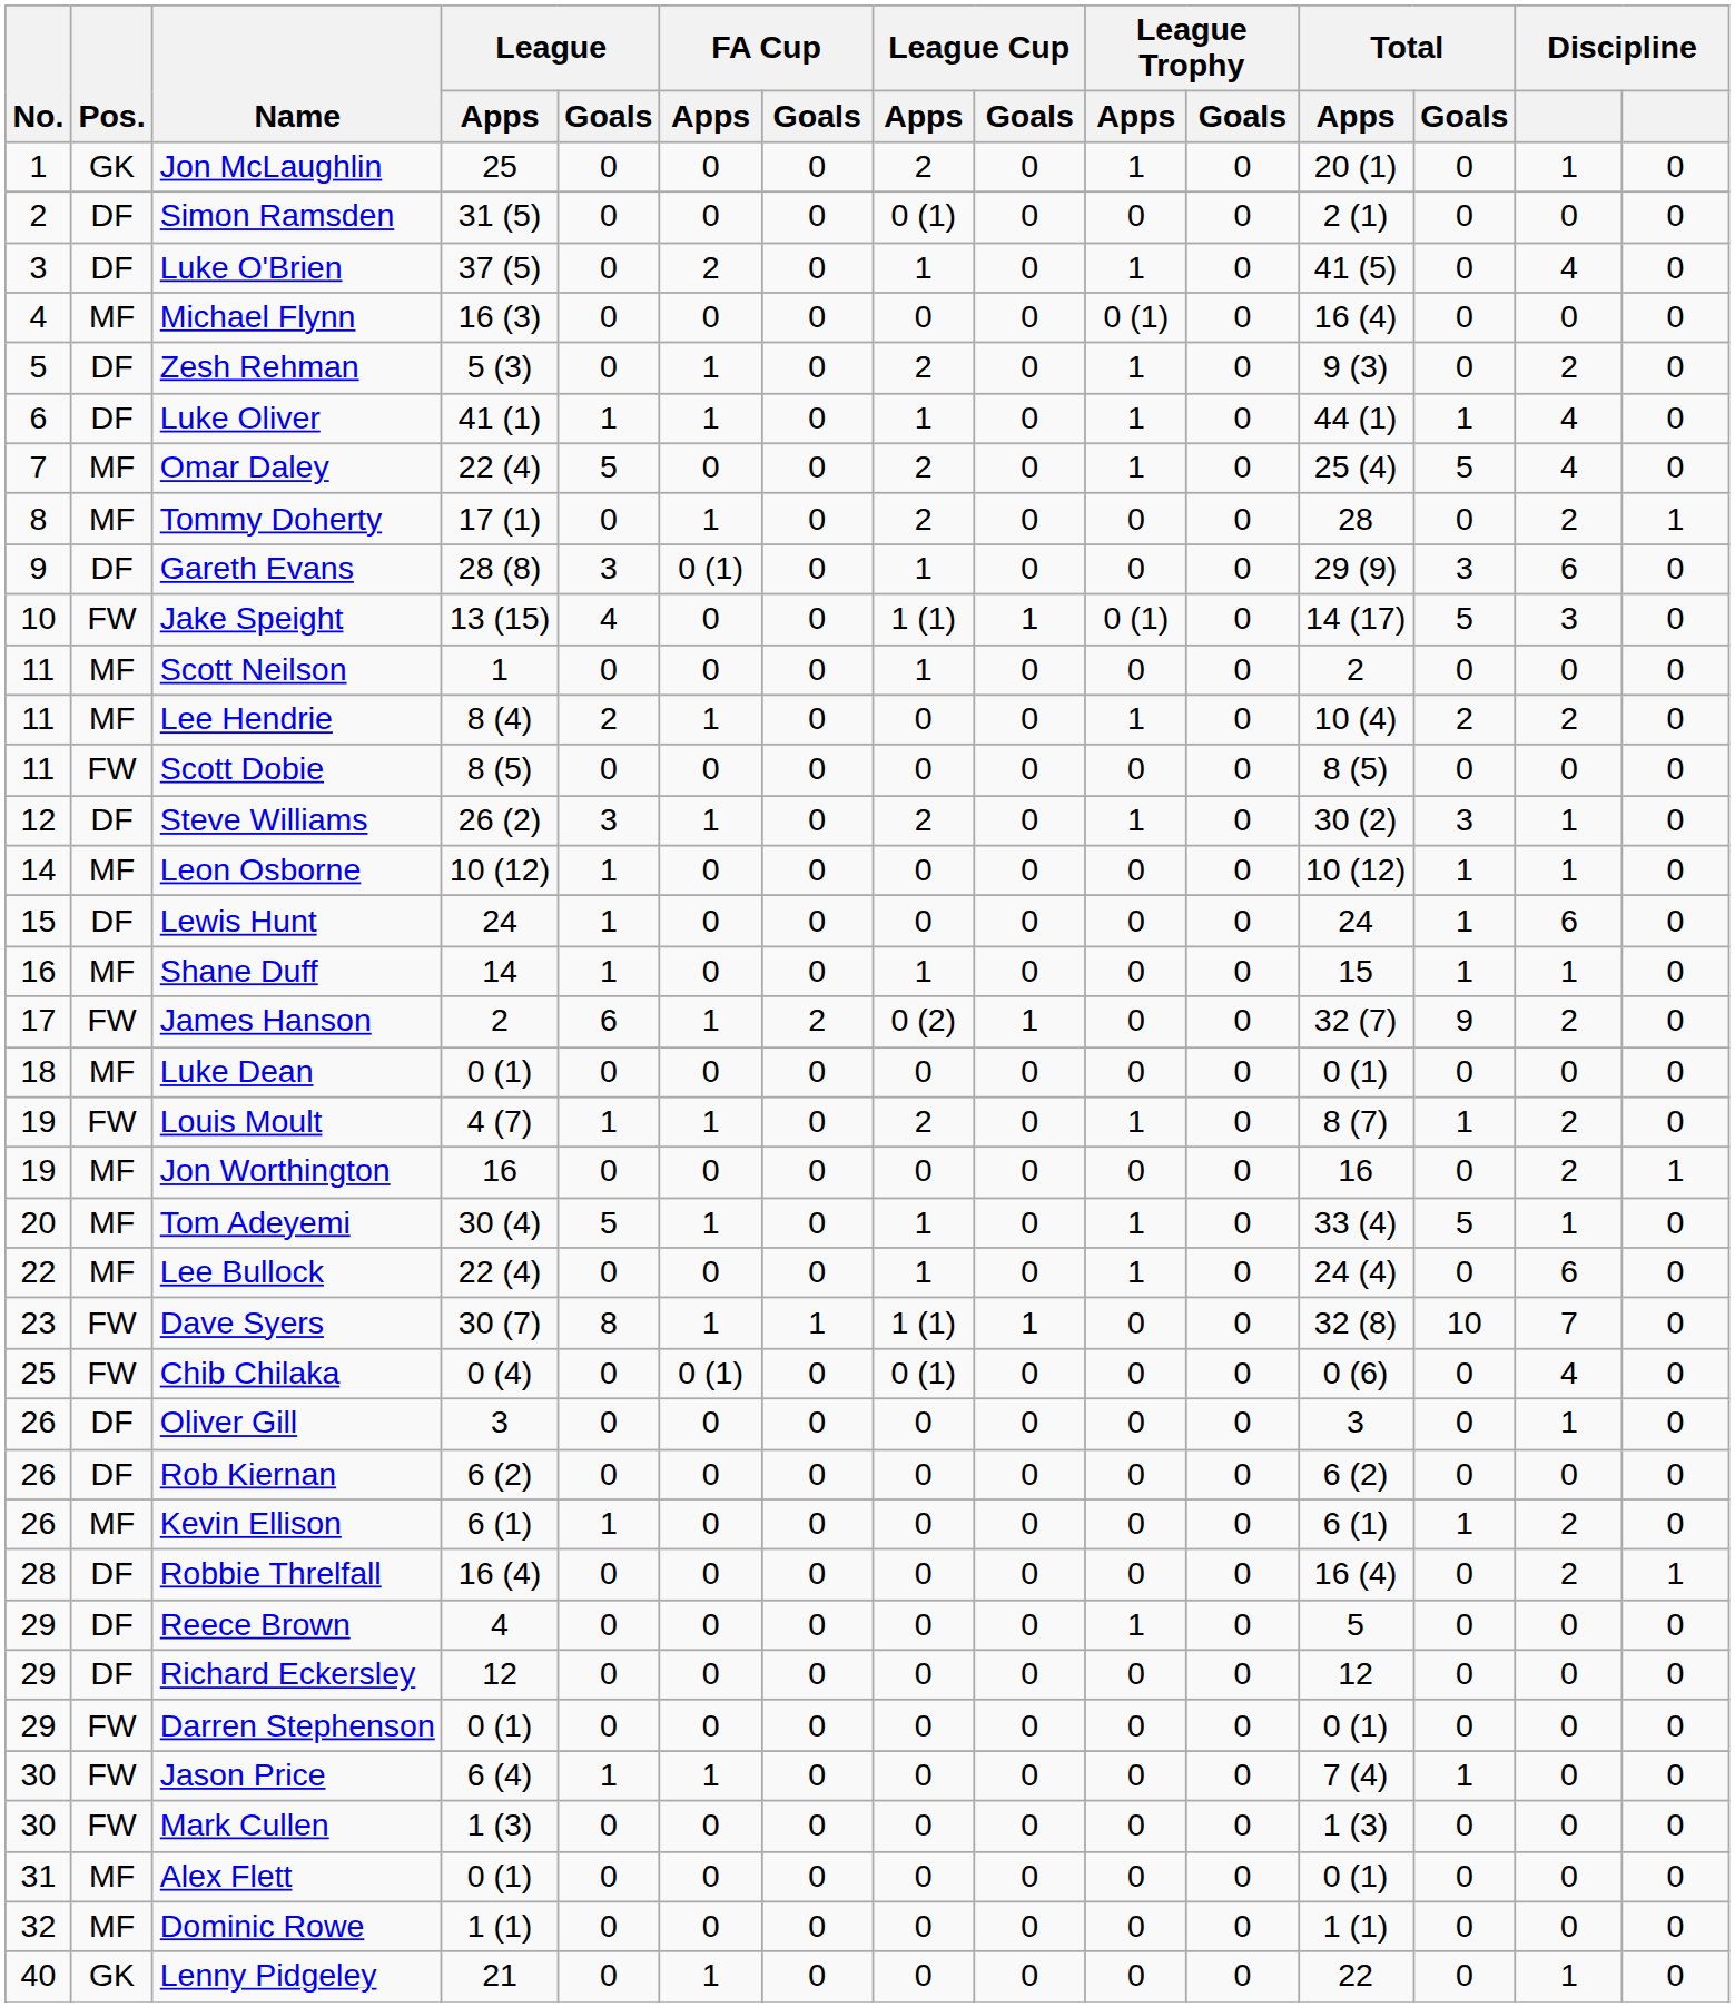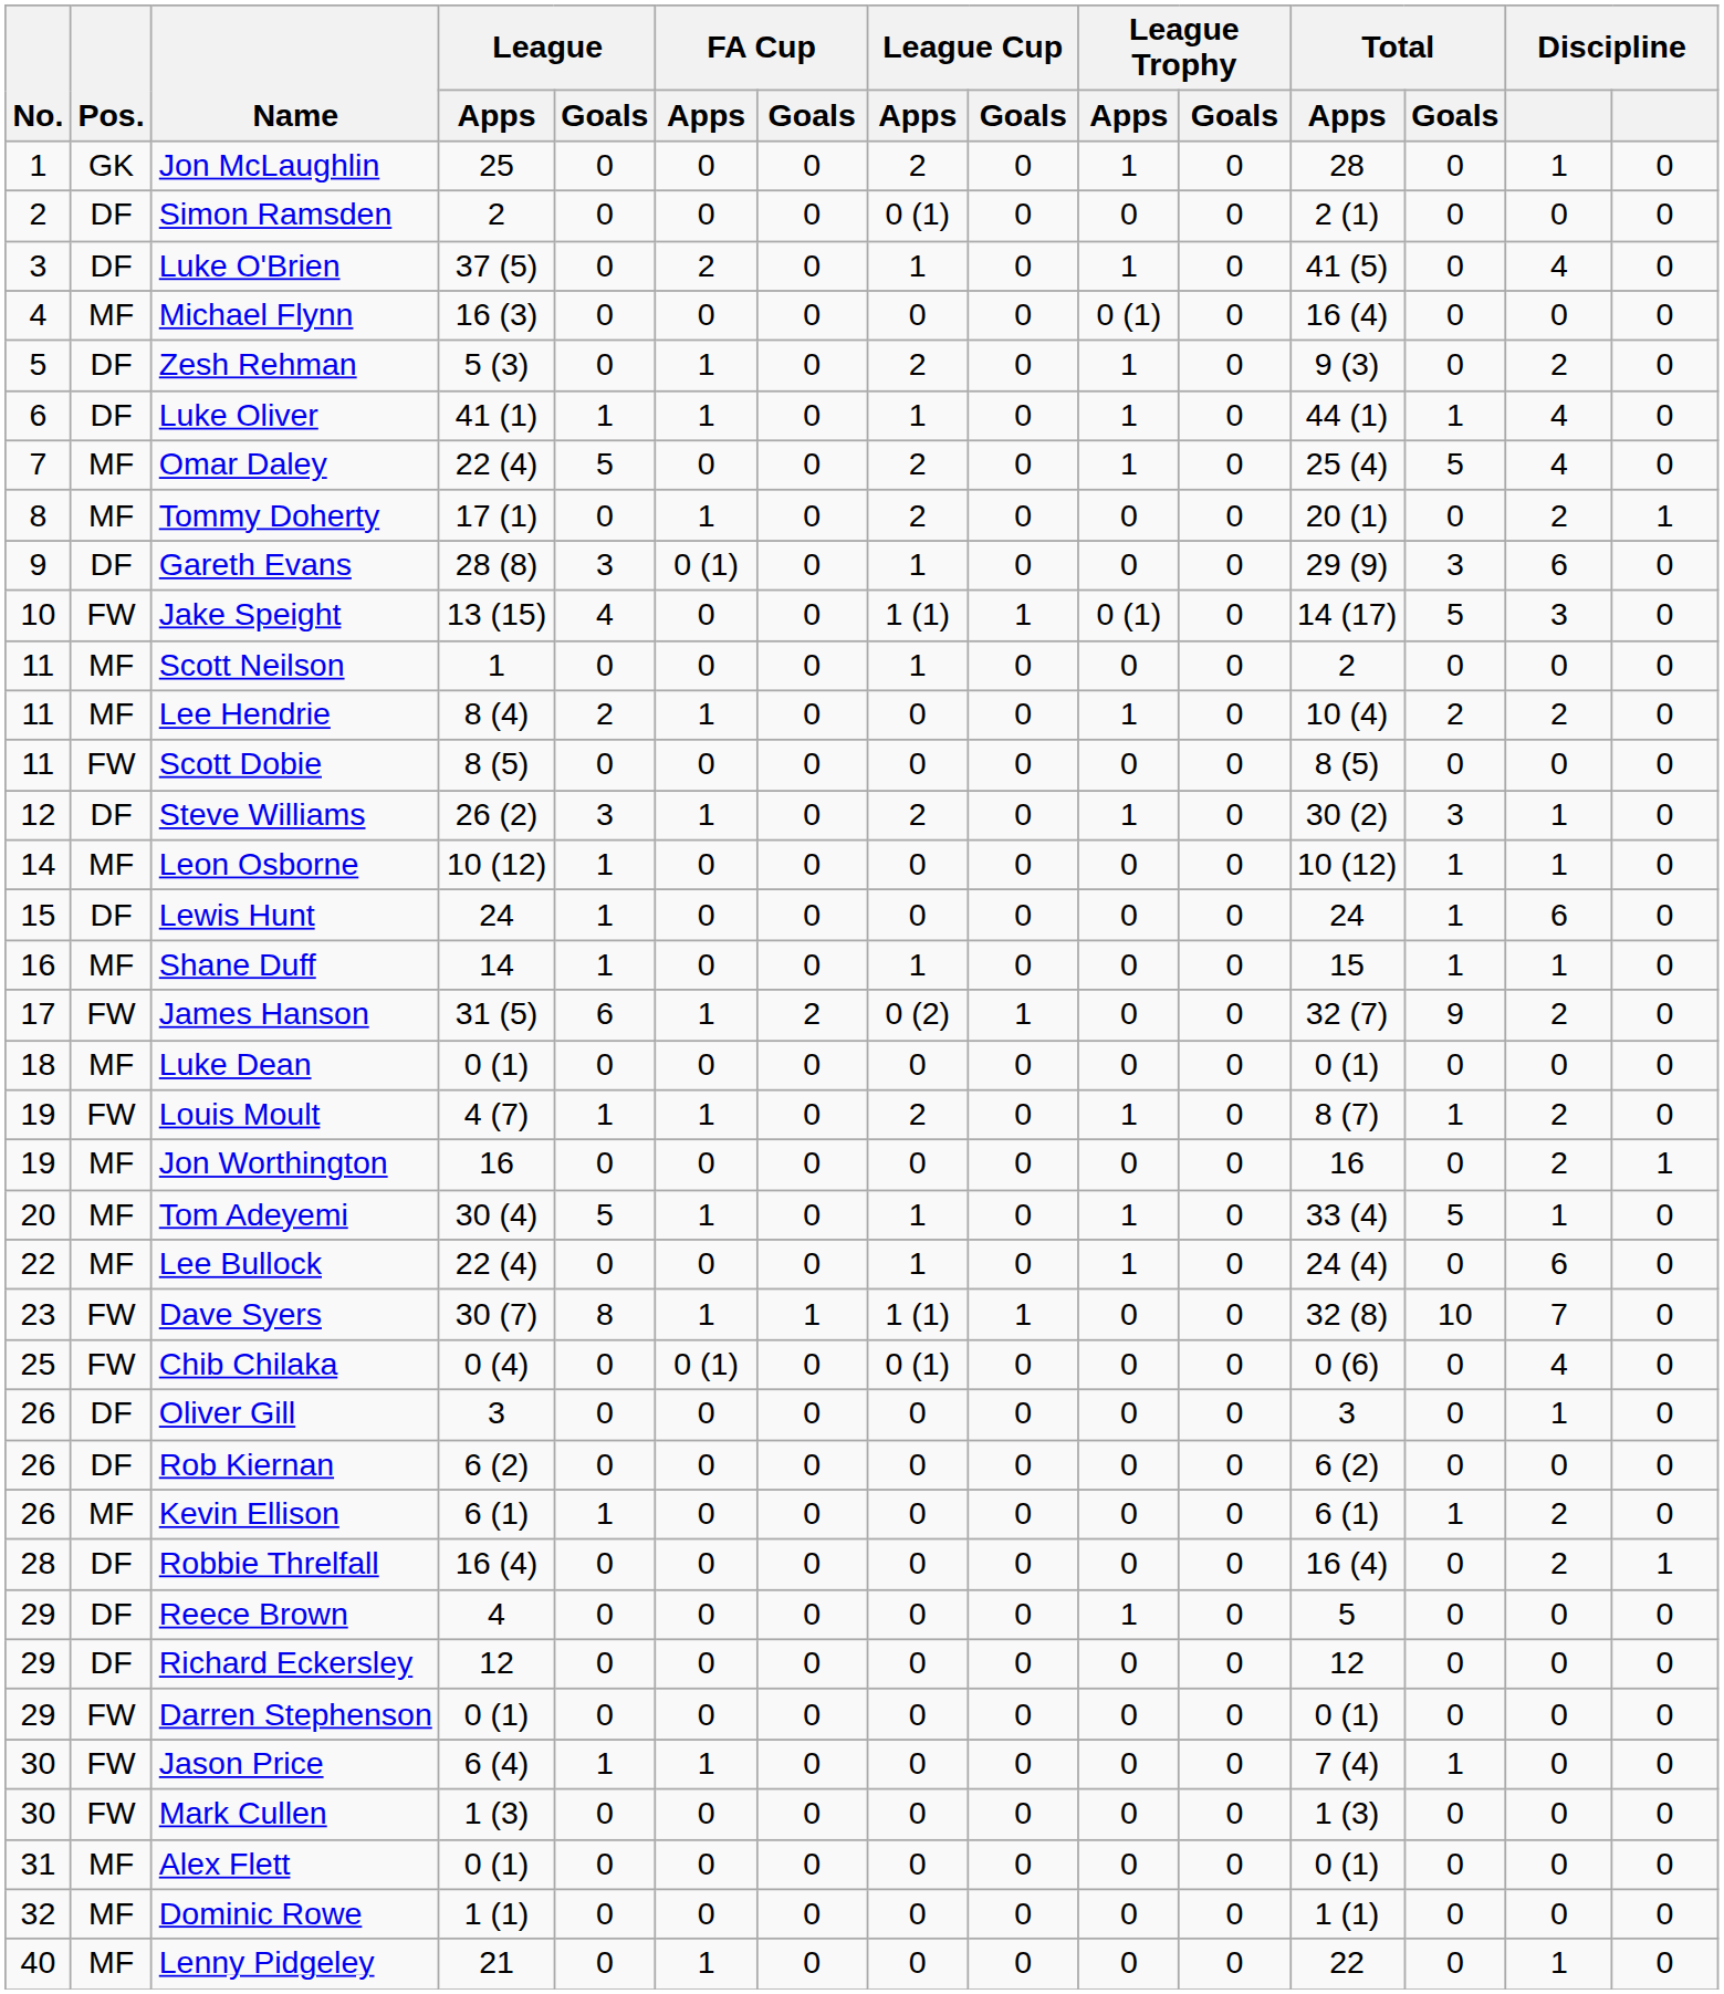 <table class="wikitable" style="text-align:center">
 <tr>
 <th rowspan="2" valign="bottom">No.</th>
 <th rowspan="2" valign="bottom">Pos.</th>
 <th rowspan="2" valign="bottom">Name</th>
 <th colspan="2" width="100">League</th>
 <th colspan="2" width="100">FA Cup</th>
 <th colspan="2" width="100">League Cup</th>
 <th colspan="2" width="100">League Trophy</th>
 <th colspan="2" width="100">Total</th>
 <th colspan="2" width="100">Discipline</th>
 </tr>
 <tr>
 <th>Apps</th>
 <th>Goals</th>
 <th>Apps</th>
 <th>Goals</th>
 <th>Apps</th>
 <th>Goals</th>
 <th>Apps</th>
 <th>Goals</th>
 <th>Apps</th>
 <th>Goals</th>
 <th></th>
 <th></th>
 </tr>
 <tr>
 <td>1</td>
 <td>GK</td>
 <td align="left"><a href='#'>Jon McLaughlin</a></td>
 <td>25</td>
 <td>0</td>
 <td>0</td>
 <td>0</td>
 <td>2</td>
 <td>0</td>
 <td>1</td>
 <td>0</td>
-<td>20 (1)</td>
+<td>28</td>
 <td>0</td>
 <td>1</td>
 <td>0</td>
 </tr>
 <tr>
 <td>2</td>
 <td>DF</td>
 <td align="left"><a href='#'>Simon Ramsden</a></td>
-<td>31 (5)</td>
+<td>2</td>
 <td>0</td>
 <td>0</td>
 <td>0</td>
 <td>0 (1)</td>
 <td>0</td>
 <td>0</td>
 <td>0</td>
 <td>2 (1)</td>
 <td>0</td>
 <td>0</td>
 <td>0</td>
 </tr>
 <tr>
 <td>3</td>
 <td>DF</td>
 <td align="left"><a href='#'>Luke O'Brien</a></td>
 <td>37 (5)</td>
 <td>0</td>
 <td>2</td>
 <td>0</td>
 <td>1</td>
 <td>0</td>
 <td>1</td>
 <td>0</td>
 <td>41 (5)</td>
 <td>0</td>
 <td>4</td>
 <td>0</td>
 </tr>
 <tr>
 <td>4</td>
 <td>MF</td>
 <td align="left"><a href='#'>Michael Flynn</a></td>
 <td>16 (3)</td>
 <td>0</td>
 <td>0</td>
 <td>0</td>
 <td>0</td>
 <td>0</td>
 <td>0 (1)</td>
 <td>0</td>
 <td>16 (4)</td>
 <td>0</td>
 <td>0</td>
 <td>0</td>
 </tr>
 <tr>
 <td>5</td>
 <td>DF</td>
 <td align="left"><a href='#'>Zesh Rehman</a></td>
 <td>5 (3)</td>
 <td>0</td>
 <td>1</td>
 <td>0</td>
 <td>2</td>
 <td>0</td>
 <td>1</td>
 <td>0</td>
 <td>9 (3)</td>
 <td>0</td>
 <td>2</td>
 <td>0</td>
 </tr>
 <tr>
 <td>6</td>
 <td>DF</td>
 <td align="left"><a href='#'>Luke Oliver</a></td>
 <td>41 (1)</td>
 <td>1</td>
 <td>1</td>
 <td>0</td>
 <td>1</td>
 <td>0</td>
 <td>1</td>
 <td>0</td>
 <td>44 (1)</td>
 <td>1</td>
 <td>4</td>
 <td>0</td>
 </tr>
 <tr>
 <td>7</td>
 <td>MF</td>
 <td align="left"><a href='#'>Omar Daley</a></td>
 <td>22 (4)</td>
 <td>5</td>
 <td>0</td>
 <td>0</td>
 <td>2</td>
 <td>0</td>
 <td>1</td>
 <td>0</td>
 <td>25 (4)</td>
 <td>5</td>
 <td>4</td>
 <td>0</td>
 </tr>
 <tr>
 <td>8</td>
 <td>MF</td>
 <td align="left"><a href='#'>Tommy Doherty</a></td>
 <td>17 (1)</td>
 <td>0</td>
 <td>1</td>
 <td>0</td>
 <td>2</td>
 <td>0</td>
 <td>0</td>
 <td>0</td>
-<td>28</td>
+<td>20 (1)</td>
 <td>0</td>
 <td>2</td>
 <td>1</td>
 </tr>
 <tr>
 <td>9</td>
 <td>DF</td>
 <td align="left"><a href='#'>Gareth Evans</a></td>
 <td>28 (8)</td>
 <td>3</td>
 <td>0 (1)</td>
 <td>0</td>
 <td>1</td>
 <td>0</td>
 <td>0</td>
 <td>0</td>
 <td>29 (9)</td>
 <td>3</td>
 <td>6</td>
 <td>0</td>
 </tr>
 <tr>
 <td>10</td>
 <td>FW</td>
 <td align="left"><a href='#'>Jake Speight</a></td>
 <td>13 (15)</td>
 <td>4</td>
 <td>0</td>
 <td>0</td>
 <td>1 (1)</td>
 <td>1</td>
 <td>0 (1)</td>
 <td>0</td>
 <td>14 (17)</td>
 <td>5</td>
 <td>3</td>
 <td>0</td>
 </tr>
 <tr>
 <td>11</td>
 <td>MF</td>
 <td align="left"><a href='#'>Scott Neilson</a></td>
 <td>1</td>
 <td>0</td>
 <td>0</td>
 <td>0</td>
 <td>1</td>
 <td>0</td>
 <td>0</td>
 <td>0</td>
 <td>2</td>
 <td>0</td>
 <td>0</td>
 <td>0</td>
 </tr>
 <tr>
 <td>11</td>
 <td>MF</td>
 <td align="left"><a href='#'>Lee Hendrie</a></td>
 <td>8 (4)</td>
 <td>2</td>
 <td>1</td>
 <td>0</td>
 <td>0</td>
 <td>0</td>
 <td>1</td>
 <td>0</td>
 <td>10 (4)</td>
 <td>2</td>
 <td>2</td>
 <td>0</td>
 </tr>
 <tr>
 <td>11</td>
 <td>FW</td>
 <td align="left"><a href='#'>Scott Dobie</a></td>
 <td>8 (5)</td>
 <td>0</td>
 <td>0</td>
 <td>0</td>
 <td>0</td>
 <td>0</td>
 <td>0</td>
 <td>0</td>
 <td>8 (5)</td>
 <td>0</td>
 <td>0</td>
 <td>0</td>
 </tr>
 <tr>
 <td>12</td>
 <td>DF</td>
 <td align="left"><a href='#'>Steve Williams</a></td>
 <td>26 (2)</td>
 <td>3</td>
 <td>1</td>
 <td>0</td>
 <td>2</td>
 <td>0</td>
 <td>1</td>
 <td>0</td>
 <td>30 (2)</td>
 <td>3</td>
 <td>1</td>
 <td>0</td>
 </tr>
 <tr>
 <td>14</td>
 <td>MF</td>
 <td align="left"><a href='#'>Leon Osborne</a></td>
 <td>10 (12)</td>
 <td>1</td>
 <td>0</td>
 <td>0</td>
 <td>0</td>
 <td>0</td>
 <td>0</td>
 <td>0</td>
 <td>10 (12)</td>
 <td>1</td>
 <td>1</td>
 <td>0</td>
 </tr>
 <tr>
 <td>15</td>
 <td>DF</td>
 <td align="left"><a href='#'>Lewis Hunt</a></td>
 <td>24</td>
 <td>1</td>
 <td>0</td>
 <td>0</td>
 <td>0</td>
 <td>0</td>
 <td>0</td>
 <td>0</td>
 <td>24</td>
 <td>1</td>
 <td>6</td>
 <td>0</td>
 </tr>
 <tr>
 <td>16</td>
 <td>MF</td>
 <td align="left"><a href='#'>Shane Duff</a></td>
 <td>14</td>
 <td>1</td>
 <td>0</td>
 <td>0</td>
 <td>1</td>
 <td>0</td>
 <td>0</td>
 <td>0</td>
 <td>15</td>
 <td>1</td>
 <td>1</td>
 <td>0</td>
 </tr>
 <tr>
 <td>17</td>
 <td>FW</td>
 <td align="left"><a href='#'>James Hanson</a></td>
-<td>2</td>
+<td>31 (5)</td>
 <td>6</td>
 <td>1</td>
 <td>2</td>
 <td>0 (2)</td>
 <td>1</td>
 <td>0</td>
 <td>0</td>
 <td>32 (7)</td>
 <td>9</td>
 <td>2</td>
 <td>0</td>
 </tr>
 <tr>
 <td>18</td>
 <td>MF</td>
 <td align="left"><a href='#'>Luke Dean</a></td>
 <td>0 (1)</td>
 <td>0</td>
 <td>0</td>
 <td>0</td>
 <td>0</td>
 <td>0</td>
 <td>0</td>
 <td>0</td>
 <td>0 (1)</td>
 <td>0</td>
 <td>0</td>
 <td>0</td>
 </tr>
 <tr>
 <td>19</td>
 <td>FW</td>
 <td align="left"><a href='#'>Louis Moult</a></td>
 <td>4 (7)</td>
 <td>1</td>
 <td>1</td>
 <td>0</td>
 <td>2</td>
 <td>0</td>
 <td>1</td>
 <td>0</td>
 <td>8 (7)</td>
 <td>1</td>
 <td>2</td>
 <td>0</td>
 </tr>
 <tr>
 <td>19</td>
 <td>MF</td>
 <td align="left"><a href='#'>Jon Worthington</a></td>
 <td>16</td>
 <td>0</td>
 <td>0</td>
 <td>0</td>
 <td>0</td>
 <td>0</td>
 <td>0</td>
 <td>0</td>
 <td>16</td>
 <td>0</td>
 <td>2</td>
 <td>1</td>
 </tr>
 <tr>
 <td>20</td>
 <td>MF</td>
 <td align="left"><a href='#'>Tom Adeyemi</a></td>
 <td>30 (4)</td>
 <td>5</td>
 <td>1</td>
 <td>0</td>
 <td>1</td>
 <td>0</td>
 <td>1</td>
 <td>0</td>
 <td>33 (4)</td>
 <td>5</td>
 <td>1</td>
 <td>0</td>
 </tr>
 <tr>
 <td>22</td>
 <td>MF</td>
 <td align="left"><a href='#'>Lee Bullock</a></td>
 <td>22 (4)</td>
 <td>0</td>
 <td>0</td>
 <td>0</td>
 <td>1</td>
 <td>0</td>
 <td>1</td>
 <td>0</td>
 <td>24 (4)</td>
 <td>0</td>
 <td>6</td>
 <td>0</td>
 </tr>
 <tr>
 <td>23</td>
 <td>FW</td>
 <td align="left"><a href='#'>Dave Syers</a></td>
 <td>30 (7)</td>
 <td>8</td>
 <td>1</td>
 <td>1</td>
 <td>1 (1)</td>
 <td>1</td>
 <td>0</td>
 <td>0</td>
 <td>32 (8)</td>
 <td>10</td>
 <td>7</td>
 <td>0</td>
 </tr>
 <tr>
 <td>25</td>
 <td>FW</td>
 <td align="left"><a href='#'>Chib Chilaka</a></td>
 <td>0 (4)</td>
 <td>0</td>
 <td>0 (1)</td>
 <td>0</td>
 <td>0 (1)</td>
 <td>0</td>
 <td>0</td>
 <td>0</td>
 <td>0 (6)</td>
 <td>0</td>
 <td>4</td>
 <td>0</td>
 </tr>
 <tr>
 <td>26</td>
 <td>DF</td>
 <td align="left"><a href='#'>Oliver Gill</a></td>
 <td>3</td>
 <td>0</td>
 <td>0</td>
 <td>0</td>
 <td>0</td>
 <td>0</td>
 <td>0</td>
 <td>0</td>
 <td>3</td>
 <td>0</td>
 <td>1</td>
 <td>0</td>
 </tr>
 <tr>
 <td>26</td>
 <td>DF</td>
 <td align="left"><a href='#'>Rob Kiernan</a></td>
 <td>6 (2)</td>
 <td>0</td>
 <td>0</td>
 <td>0</td>
 <td>0</td>
 <td>0</td>
 <td>0</td>
 <td>0</td>
 <td>6 (2)</td>
 <td>0</td>
 <td>0</td>
 <td>0</td>
 </tr>
 <tr>
 <td>26</td>
 <td>MF</td>
 <td align="left"><a href='#'>Kevin Ellison</a></td>
 <td>6 (1)</td>
 <td>1</td>
 <td>0</td>
 <td>0</td>
 <td>0</td>
 <td>0</td>
 <td>0</td>
 <td>0</td>
 <td>6 (1)</td>
 <td>1</td>
 <td>2</td>
 <td>0</td>
 </tr>
 <tr>
 <td>28</td>
 <td>DF</td>
 <td align="left"><a href='#'>Robbie Threlfall</a></td>
 <td>16 (4)</td>
 <td>0</td>
 <td>0</td>
 <td>0</td>
 <td>0</td>
 <td>0</td>
 <td>0</td>
 <td>0</td>
 <td>16 (4)</td>
 <td>0</td>
 <td>2</td>
 <td>1</td>
 </tr>
 <tr>
 <td>29</td>
 <td>DF</td>
 <td align="left"><a href='#'>Reece Brown</a></td>
 <td>4</td>
 <td>0</td>
 <td>0</td>
 <td>0</td>
 <td>0</td>
 <td>0</td>
 <td>1</td>
 <td>0</td>
 <td>5</td>
 <td>0</td>
 <td>0</td>
 <td>0</td>
 </tr>
 <tr>
 <td>29</td>
 <td>DF</td>
 <td align="left"><a href='#'>Richard Eckersley</a></td>
 <td>12</td>
 <td>0</td>
 <td>0</td>
 <td>0</td>
 <td>0</td>
 <td>0</td>
 <td>0</td>
 <td>0</td>
 <td>12</td>
 <td>0</td>
 <td>0</td>
 <td>0</td>
 </tr>
 <tr>
 <td>29</td>
 <td>FW</td>
 <td align="left"><a href='#'>Darren Stephenson</a></td>
 <td>0 (1)</td>
 <td>0</td>
 <td>0</td>
 <td>0</td>
 <td>0</td>
 <td>0</td>
 <td>0</td>
 <td>0</td>
 <td>0 (1)</td>
 <td>0</td>
 <td>0</td>
 <td>0</td>
 </tr>
 <tr>
 <td>30</td>
 <td>FW</td>
 <td align="left"><a href='#'>Jason Price</a></td>
 <td>6 (4)</td>
 <td>1</td>
 <td>1</td>
 <td>0</td>
 <td>0</td>
 <td>0</td>
 <td>0</td>
 <td>0</td>
 <td>7 (4)</td>
 <td>1</td>
 <td>0</td>
 <td>0</td>
 </tr>
 <tr>
 <td>30</td>
 <td>FW</td>
 <td align="left"><a href='#'>Mark Cullen</a></td>
 <td>1 (3)</td>
 <td>0</td>
 <td>0</td>
 <td>0</td>
 <td>0</td>
 <td>0</td>
 <td>0</td>
 <td>0</td>
 <td>1 (3)</td>
 <td>0</td>
 <td>0</td>
 <td>0</td>
 </tr>
 <tr>
 <td>31</td>
 <td>MF</td>
 <td align="left"><a href='#'>Alex Flett</a></td>
 <td>0 (1)</td>
 <td>0</td>
 <td>0</td>
 <td>0</td>
 <td>0</td>
 <td>0</td>
 <td>0</td>
 <td>0</td>
 <td>0 (1)</td>
 <td>0</td>
 <td>0</td>
 <td>0</td>
 </tr>
 <tr>
 <td>32</td>
 <td>MF</td>
 <td align="left"><a href='#'>Dominic Rowe</a></td>
 <td>1 (1)</td>
 <td>0</td>
 <td>0</td>
 <td>0</td>
 <td>0</td>
 <td>0</td>
 <td>0</td>
 <td>0</td>
 <td>1 (1)</td>
 <td>0</td>
 <td>0</td>
 <td>0</td>
 </tr>
 <tr>
 <td>40</td>
-<td>GK</td>
+<td>MF</td>
 <td align="left"><a href='#'>Lenny Pidgeley</a></td>
 <td>21</td>
 <td>0</td>
 <td>1</td>
 <td>0</td>
 <td>0</td>
 <td>0</td>
 <td>0</td>
 <td>0</td>
 <td>22</td>
 <td>0</td>
 <td>1</td>
 <td>0</td>
 </tr>
 </table>
